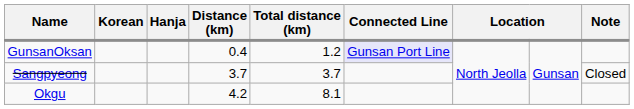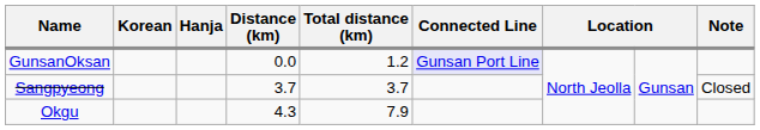 <table class="wikitable" style="font-size:85%;text-align:center;">
 <tr style="border-bottom:solid 3px #8c8c8c;">
 <th>Name</th>
 <th>Korean</th>
 <th>Hanja</th>
 <th>Distance<br>(km)</th>
 <th>Total distance<br>(km)</th>
 <th>Connected Line</th>
 <th colspan="2">Location</th>
 <th>Note</th>
 </tr>
 <tr>
 <td align="center"><a href='#'>GunsanOksan</a></td>
 <td align="center"></td>
 <td align="center"></td>
-<td align="right">0.4</td>
+<td align="right">0.0</td>
 <td align="right">1.2</td>
 <td align="center" style="background: lavender;"><a href='#'>Gunsan Port Line</a></td>
 <td align="center" rowspan=3><a href='#'>North Jeolla</a></td>
 <td align="center" rowspan=3><a href='#'>Gunsan</a></td>
 <td align="center"></td>
 </tr>
 <tr>
 <td align="center"><del><a href='#'>Sangpyeong</a></del></td>
 <td align="center"></td>
 <td align="center"></td>
 <td align="right">3.7</td>
 <td align="right">3.7</td>
 <td align="center"></td>
 <td align="center">Closed</td>
 </tr>
 <tr>
 <td align="center"><a href='#'>Okgu</a></td>
 <td align="center"></td>
 <td align="center"></td>
-<td align="right">4.2</td>
-<td align="right">8.1</td>
+<td align="right">4.3</td>
+<td align="right">7.9</td>
 <td></td>
 <td></td>
 </tr>
 </table>
